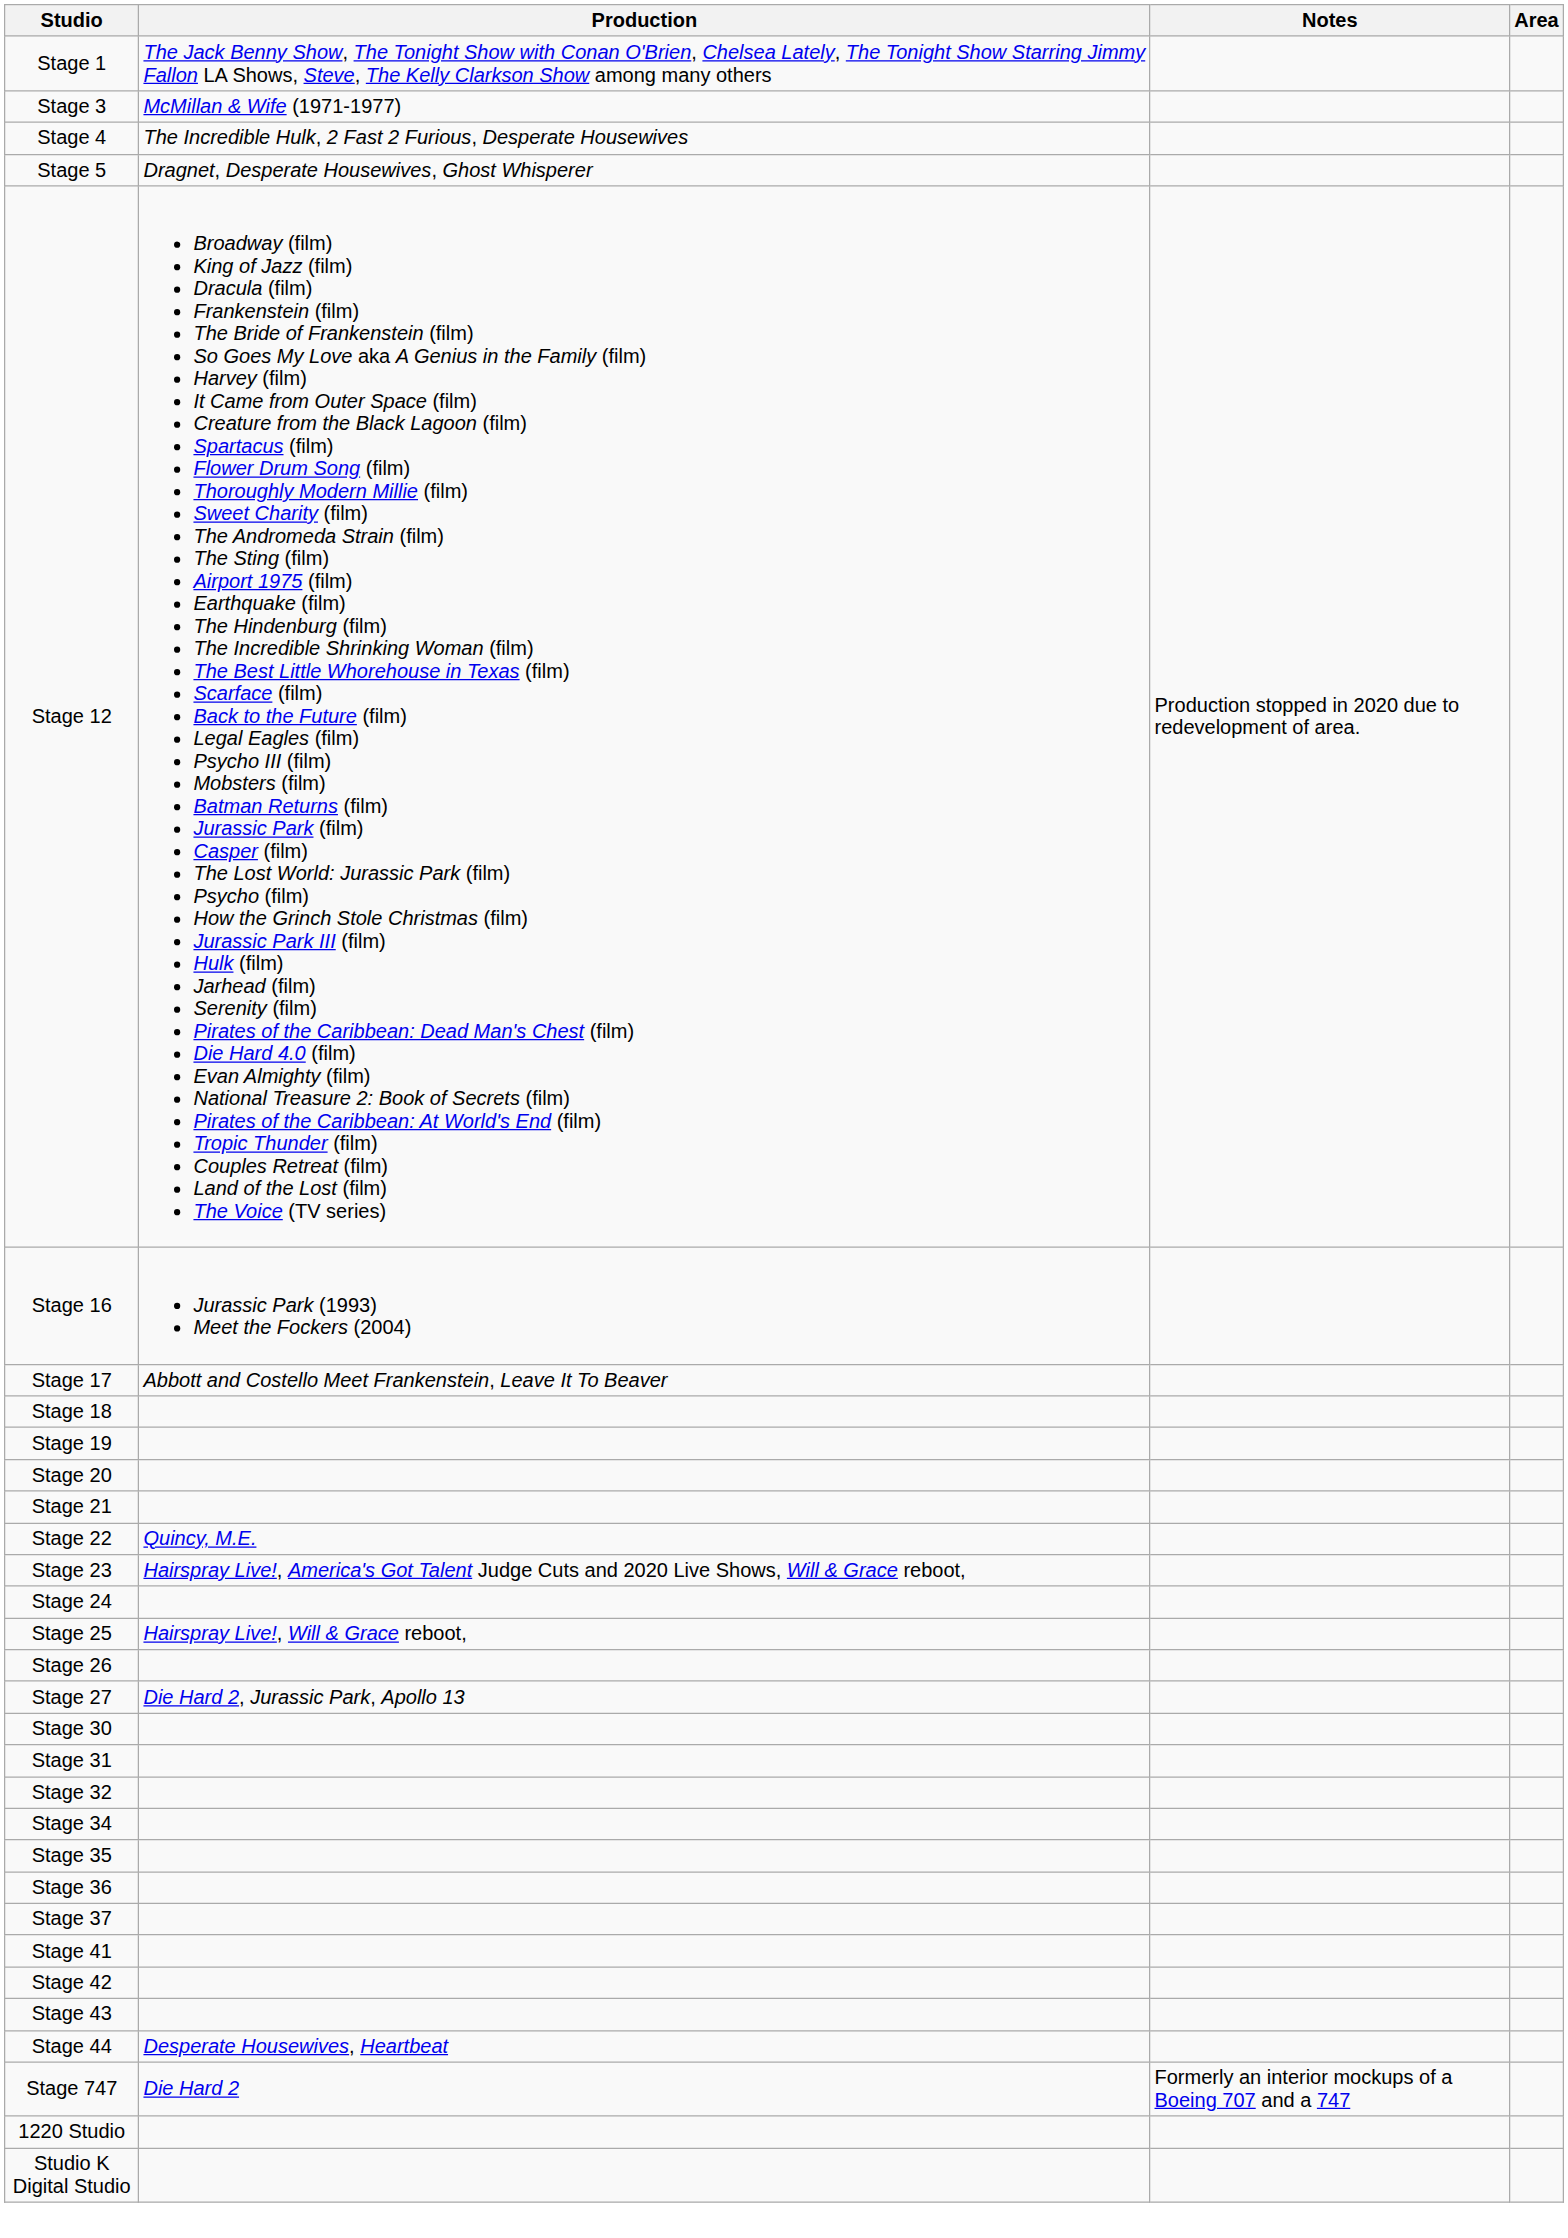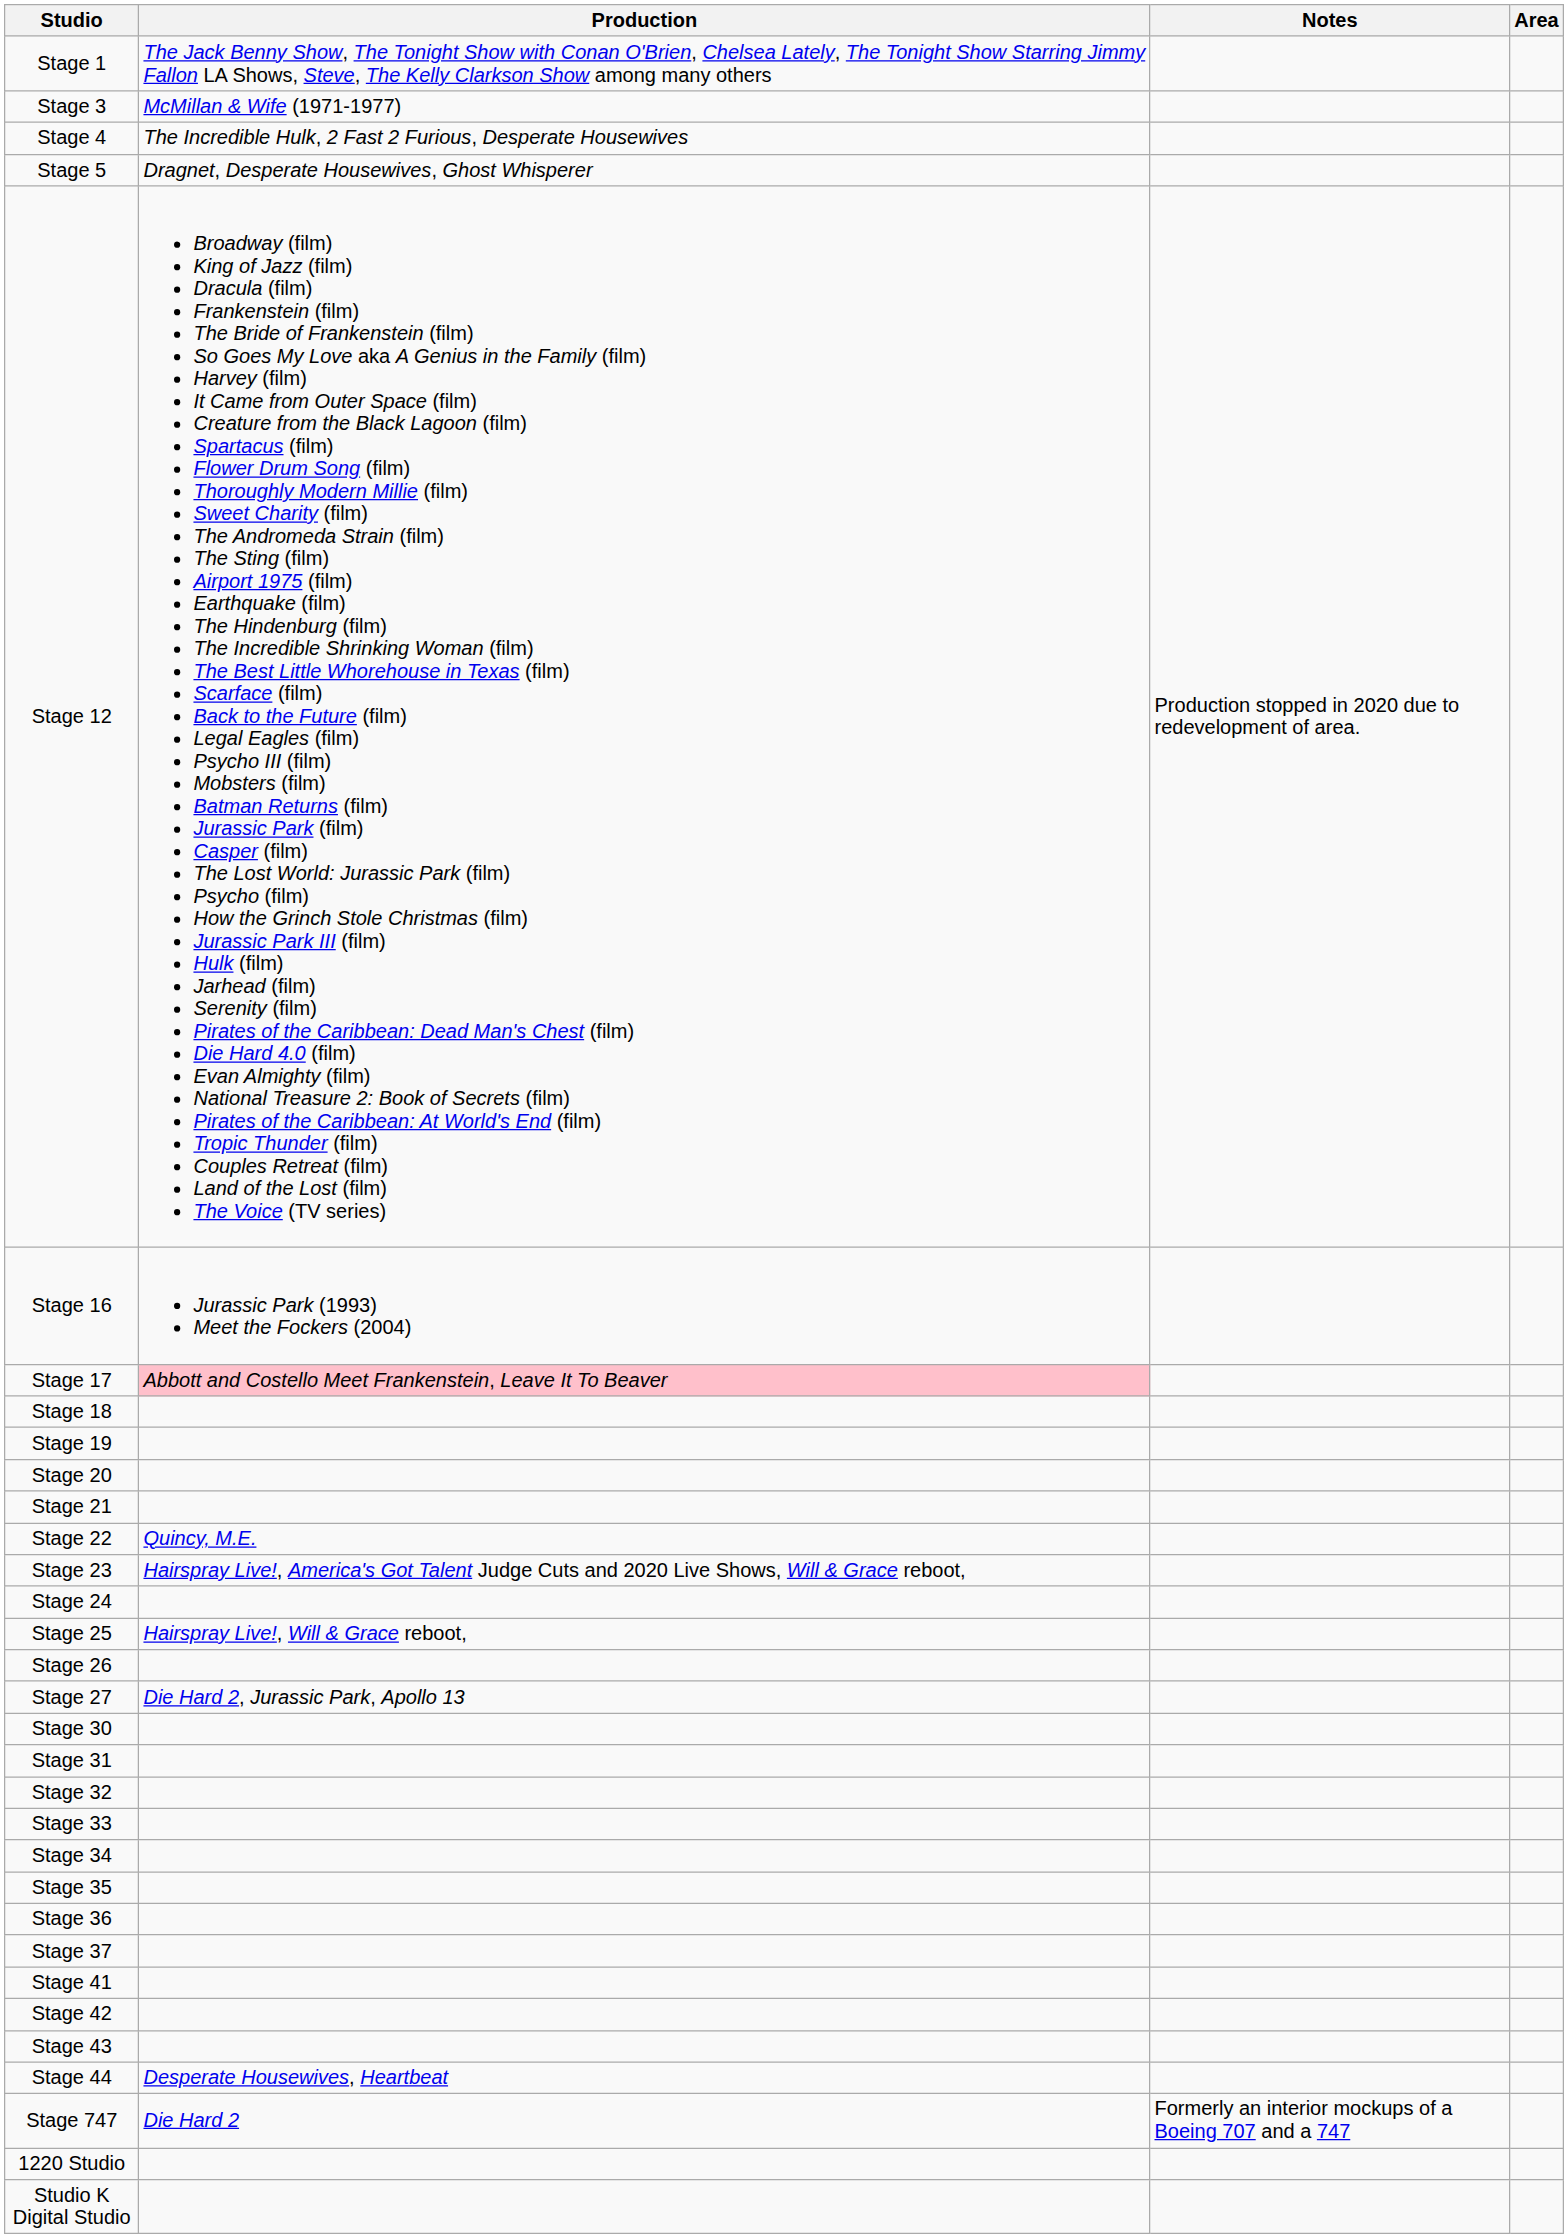 <table class="wikitable">
 <tr>
 <th width="100">Studio</th>
 <th>Production</th>
 <th>Notes</th>
 <th>Area</th>
 </tr>
 <tr>
 <td align="center">Stage 1</td>
 <td><a href='#'><em>The Jack Benny Show</em></a>, <em><a href='#'>The Tonight Show with Conan O'Brien</a></em>, <em><a href='#'>Chelsea Lately</a></em>, <em><a href='#'>The Tonight Show Starring Jimmy Fallon</a></em> LA Shows, <a href='#'><em>Steve</em></a>, <em><a href='#'>The Kelly Clarkson Show</a></em> among many others</td>
 <td></td>
 <td></td>
 </tr>
 <tr>
 <td align="center">Stage 3</td>
 <td><em><a href='#'>McMillan & Wife</a></em> (1971-1977)</td>
 <td></td>
 <td></td>
 </tr>
 <tr>
 <td align="center">Stage 4</td>
 <td><em>The Incredible Hulk</em>, <em>2 Fast 2 Furious</em>, <em>Desperate Housewives</em></td>
 <td></td>
 <td></td>
 </tr>
 <tr>
 <td align="center">Stage 5</td>
 <td><em>Dragnet</em>, <em>Desperate Housewives</em>, <em>Ghost Whisperer</em></td>
 <td></td>
 <td></td>
 </tr>
 <tr>
 <td align="center">Stage 12</td>
 <td><br><ul><li><em>Broadway</em> (film)</li><li><em>King of Jazz</em> (film)</li><li><em>Dracula</em> (film)</li><li><em>Frankenstein</em> (film)</li><li><em>The Bride of Frankenstein</em> (film)</li><li><em>So Goes My Love</em> aka <em>A Genius in the Family</em> (film)</li><li><em>Harvey</em> (film)</li><li><em>It Came from Outer Space</em> (film)</li><li><em>Creature from the Black Lagoon</em> (film)</li><li><a href='#'><em>Spartacus</em></a> (film)</li><li><a href='#'><em>Flower Drum Song</em></a> (film)</li><li><em><a href='#'>Thoroughly Modern Millie</a></em> (film)</li><li><a href='#'><em>Sweet Charity</em></a> (film)</li><li><em>The Andromeda Strain</em> (film)</li><li><em>The Sting</em> (film)</li><li><em><a href='#'>Airport 1975</a></em> (film)</li><li><em>Earthquake</em> (film)</li><li><em>The Hindenburg</em> (film)</li><li><em>The Incredible Shrinking Woman</em> (film)</li><li><a href='#'><em>The Best Little Whorehouse in Texas</em></a> (film)</li><li><a href='#'><em>Scarface</em></a> (film)</li><li><em><a href='#'>Back to the Future</a></em> (film)</li><li><em>Legal Eagles</em> (film)</li><li><em>Psycho III</em> (film)</li><li><em>Mobsters</em> (film)</li><li><em><a href='#'>Batman Returns</a></em> (film)</li><li><a href='#'><em>Jurassic Park</em></a> (film)</li><li><a href='#'><em>Casper</em></a> (film)</li><li><em>The Lost World: Jurassic Park</em> (film)</li><li><em>Psycho</em> (film)</li><li><em>How the Grinch Stole Christmas</em> (film)</li><li><em><a href='#'>Jurassic Park III</a></em> (film)</li><li><a href='#'><em>Hulk</em></a> (film)</li><li><em>Jarhead</em> (film)</li><li><em>Serenity</em> (film)</li><li><em><a href='#'>Pirates of the Caribbean: Dead Man's Chest</a></em> (film)</li><li><a href='#'><em>Die Hard 4.0</em></a> (film)</li><li><em>Evan Almighty</em> (film)</li><li><em>National Treasure 2: Book of Secrets</em> (film)</li><li><em><a href='#'>Pirates of the Caribbean: At World's End</a></em> (film)</li><li><em><a href='#'>Tropic Thunder</a></em> (film)</li><li><em>Couples Retreat</em> (film)</li><li><em>Land of the Lost</em> (film)</li><li><a href='#'><em>The Voice</em></a> (TV series)</li></ul></td>
 <td>Production stopped in 2020 due to redevelopment of area.</td>
 <td></td>
 </tr>
 <tr>
 <td align="center">Stage 16</td>
 <td><br><ul><li><em>Jurassic Park</em> (1993)</li><li><em>Meet the Fockers</em> (2004)</li></ul></td>
 <td></td>
 <td></td>
 </tr>
 <tr>
 <td align="center">Stage 17</td>
-<td><em>Abbott and Costello Meet Frankenstein</em>, <em>Leave It To Beaver</em></td>
+<td style="background: pink;"><em>Abbott and Costello Meet Frankenstein</em>, <em>Leave It To Beaver</em></td>
 <td></td>
 <td></td>
 </tr>
 <tr>
 <td align="center">Stage 18</td>
 <td></td>
 <td></td>
 <td></td>
 </tr>
 <tr>
 <td align="center">Stage 19</td>
 <td></td>
 <td></td>
 <td></td>
 </tr>
 <tr>
 <td align="center">Stage 20</td>
 <td></td>
 <td></td>
 <td></td>
 </tr>
 <tr>
 <td align="center">Stage 21</td>
 <td></td>
 <td></td>
 <td></td>
 </tr>
 <tr>
 <td align="center">Stage 22</td>
 <td><em><a href='#'>Quincy, M.E.</a></em></td>
 <td></td>
 <td></td>
 </tr>
 <tr>
 <td align="center">Stage 23</td>
 <td><em><a href='#'>Hairspray Live!</a></em>, <em><a href='#'>America's Got Talent</a></em> Judge Cuts and 2020 Live Shows, <em><a href='#'>Will & Grace</a></em> reboot,</td>
 <td></td>
 <td></td>
 </tr>
 <tr>
 <td align="center">Stage 24</td>
 <td></td>
 <td></td>
 <td></td>
 </tr>
 <tr>
 <td align="center">Stage 25</td>
 <td><em><a href='#'>Hairspray Live!</a></em>, <em><a href='#'>Will & Grace</a></em> reboot,</td>
 <td></td>
 <td></td>
 </tr>
 <tr>
 <td align="center">Stage 26</td>
 <td></td>
 <td></td>
 <td></td>
 </tr>
 <tr>
 <td align="center">Stage 27</td>
 <td><em><a href='#'>Die Hard 2</a></em>, <em>Jurassic Park</em>, <em>Apollo 13</em></td>
 <td></td>
 <td></td>
 </tr>
 <tr>
 <td align="center">Stage 30</td>
 <td></td>
 <td></td>
 <td></td>
 </tr>
 <tr>
 <td align="center">Stage 31</td>
 <td></td>
 <td></td>
 <td></td>
 </tr>
 <tr>
 <td align="center">Stage 32</td>
 <td></td>
 <td></td>
 <td></td>
 </tr>
 <tr>
+<td align="center">Stage 33</td>
+<td></td>
+<td></td>
+<td></td>
+</tr>
+<tr>
 <td align="center">Stage 34</td>
 <td></td>
 <td></td>
 <td></td>
 </tr>
 <tr>
 <td align="center">Stage 35</td>
 <td></td>
 <td></td>
 <td></td>
 </tr>
 <tr>
 <td align="center">Stage 36</td>
 <td></td>
 <td></td>
 <td></td>
 </tr>
 <tr>
 <td align="center">Stage 37</td>
 <td></td>
 <td></td>
 <td></td>
 </tr>
 <tr>
 <td align="center">Stage 41</td>
 <td></td>
 <td></td>
 <td></td>
 </tr>
 <tr>
 <td align="center">Stage 42</td>
 <td></td>
 <td></td>
 <td></td>
 </tr>
 <tr>
 <td align="center">Stage 43</td>
 <td></td>
 <td></td>
 <td></td>
 </tr>
 <tr>
 <td align="center">Stage 44</td>
 <td><em><a href='#'>Desperate Housewives</a></em>, <a href='#'><em>Heartbeat</em></a></td>
 <td></td>
 <td></td>
 </tr>
 <tr>
 <td align="center">Stage 747</td>
 <td><em><a href='#'>Die Hard 2</a></em></td>
 <td>Formerly an interior mockups of a <a href='#'>Boeing 707</a> and a <a href='#'>747</a></td>
 <td></td>
 </tr>
 <tr>
 <td align="center">1220 Studio</td>
 <td></td>
 <td></td>
 <td></td>
 </tr>
 <tr>
 <td align="center">Studio K Digital Studio</td>
 <td></td>
 <td></td>
 <td></td>
 </tr>
 </table>
